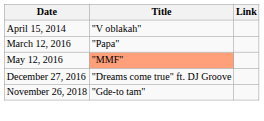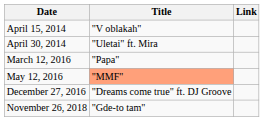 <table class="wikitable">
 <tr>
 <th>Date</th>
 <th>Title</th>
 <th>Link</th>
 </tr>
 <tr>
 <td>April 15, 2014</td>
 <td>"V oblakah"</td>
+<td></td>
+</tr>
+<tr>
+<td>April 30, 2014</td>
+<td>"Uletai" ft. Mira</td>
 <td></td>
 </tr>
 <tr>
 <td>March 12, 2016</td>
 <td>"Papa"</td>
 <td></td>
 </tr>
 <tr>
 <td>May 12, 2016</td>
 <td style="background: lightsalmon;">"MMF"</td>
 <td></td>
 </tr>
 <tr>
 <td>December 27, 2016</td>
 <td>"Dreams come true" ft. DJ Groove</td>
 <td></td>
 </tr>
 <tr>
 <td>November 26, 2018</td>
 <td>"Gde-to tam"</td>
 <td></td>
 </tr>
 </table>
